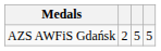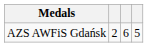 <table class="wikitable" style="text-align: center">
 <tr>
 <th>Medals</th>
 <th></th>
 <th></th>
 <th></th>
 </tr>
 <tr>
 <td>AZS AWFiS Gdańsk</td>
 <td>2</td>
-<td>5</td>
+<td>6</td>
 <td>5</td>
 </tr>
 </table>
